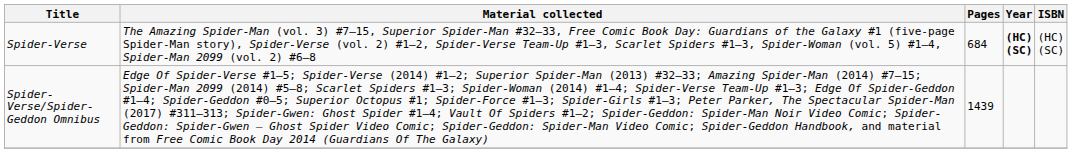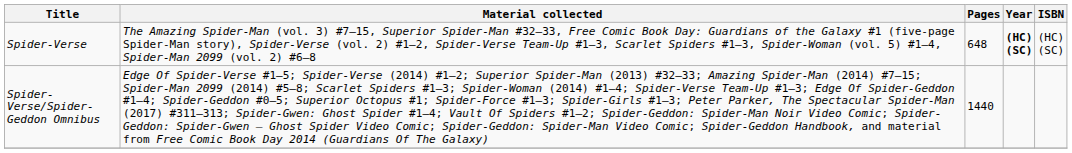 <table class="wikitable sortable">
 <tr>
 <th>Title</th>
 <th>Material collected</th>
 <th>Pages</th>
 <th>Year</th>
 <th>ISBN</th>
 </tr>
 <tr>
 <td><em>Spider-Verse</em></td>
 <td><em>The Amazing Spider-Man</em> (vol. 3) #7–15, <em>Superior Spider-Man</em> #32–33, <em>Free Comic Book Day: Guardians of the Galaxy</em> #1 (five-page Spider-Man story), <em>Spider-Verse</em> (vol. 2) #1–2, <em>Spider-Verse Team-Up</em> #1–3, <em>Scarlet Spiders</em> #1–3, <em>Spider-Woman</em> (vol. 5) #1–4, <em>Spider-Man 2099</em> (vol. 2) #6–8</td>
-<td>684</td>
+<td>648</td>
 <td><strong> (HC)<br>  (SC)</strong></td>
 <td> (HC)<br> (SC)</td>
 </tr>
 <tr>
 <td><em>Spider-Verse/Spider-Geddon Omnibus</em></td>
 <td><em>Edge Of Spider-Verse</em> #1–5; <em>Spider-Verse</em> (2014) #1–2; <em>Superior Spider-Man</em> (2013) #32–33; <em>Amazing Spider-Man</em> (2014) #7–15; <em>Spider-Man 2099</em> (2014) #5–8; <em>Scarlet Spiders</em> #1–3; <em>Spider-Woman</em> (2014) #1–4; <em>Spider-Verse Team-Up</em> #1–3; <em>Edge Of Spider-Geddon</em> #1–4; <em>Spider-Geddon</em> #0–5; <em>Superior Octopus</em> #1; <em>Spider-Force</em> #1–3; <em>Spider-Girls</em> #1–3; <em>Peter Parker, The Spectacular Spider-Man</em> (2017) #311–313; <em>Spider-Gwen: Ghost Spider</em> #1–4; <em>Vault Of Spiders</em> #1–2; <em>Spider-Geddon: Spider-Man Noir Video Comic</em>; <em>Spider-Geddon: Spider-Gwen – Ghost Spider Video Comic</em>; <em>Spider-Geddon: Spider-Man Video Comic</em>; <em>Spider-Geddon Handbook,</em> and material from <em>Free Comic Book Day 2014 (Guardians Of The Galaxy)</em></td>
-<td>1439</td>
+<td>1440</td>
 <td></td>
 <td></td>
 </tr>
 <tr>
 </tr>
 </table>
